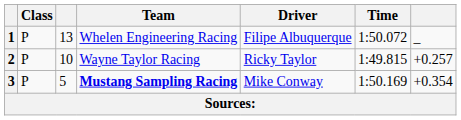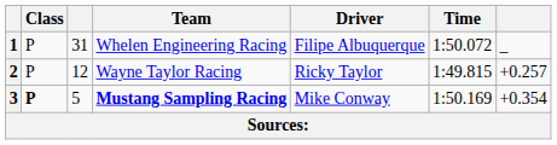 <table class="wikitable">
 <tr>
 <th scope="col"></th>
 <th scope="col">Class</th>
 <th scope="col"></th>
 <th scope="col">Team</th>
 <th scope="col">Driver</th>
 <th scope="col">Time</th>
 <th scope="col"></th>
 </tr>
 <tr>
 <th scope="row">1</th>
 <td>P</td>
-<td>13</td>
+<td>31</td>
 <td><a href='#'>Whelen Engineering Racing</a></td>
 <td><a href='#'>Filipe Albuquerque</a></td>
 <td>1:50.072</td>
 <td>_</td>
 </tr>
 <tr>
 <th scope="row">2</th>
 <td>P</td>
-<td>10</td>
+<td>12</td>
 <td><a href='#'>Wayne Taylor Racing</a></td>
 <td><a href='#'>Ricky Taylor</a></td>
 <td>1:49.815</td>
 <td>+0.257</td>
 </tr>
 <tr>
 <th scope="row">3</th>
-<td>P</td>
+<td><strong>P</strong></td>
 <td>5</td>
 <td><strong><a href='#'>Mustang Sampling Racing</a></strong></td>
 <td><a href='#'>Mike Conway</a></td>
 <td>1:50.169</td>
 <td>+0.354</td>
 </tr>
 <tr>
 <th colspan="7">Sources:</th>
 </tr>
 </table>
